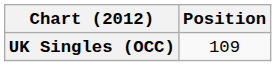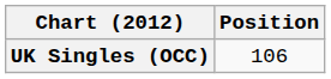 <table class="wikitable plainrowheaders" style="text-align:center">
 <tr>
 <th scope="col">Chart (2012)</th>
 <th scope="col">Position</th>
 </tr>
 <tr>
 <th scope="row">UK Singles (OCC)</th>
-<td>109</td>
+<td>106</td>
 </tr>
 </table>
